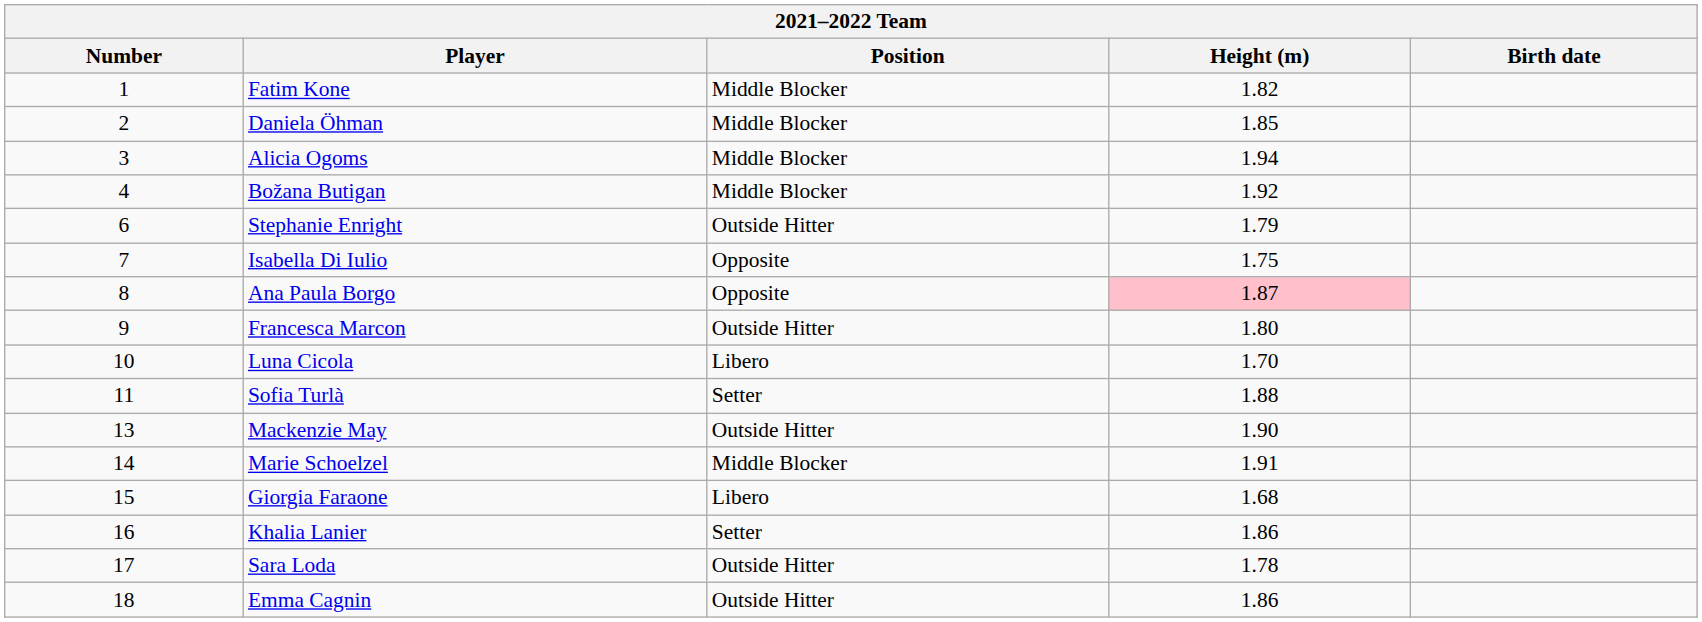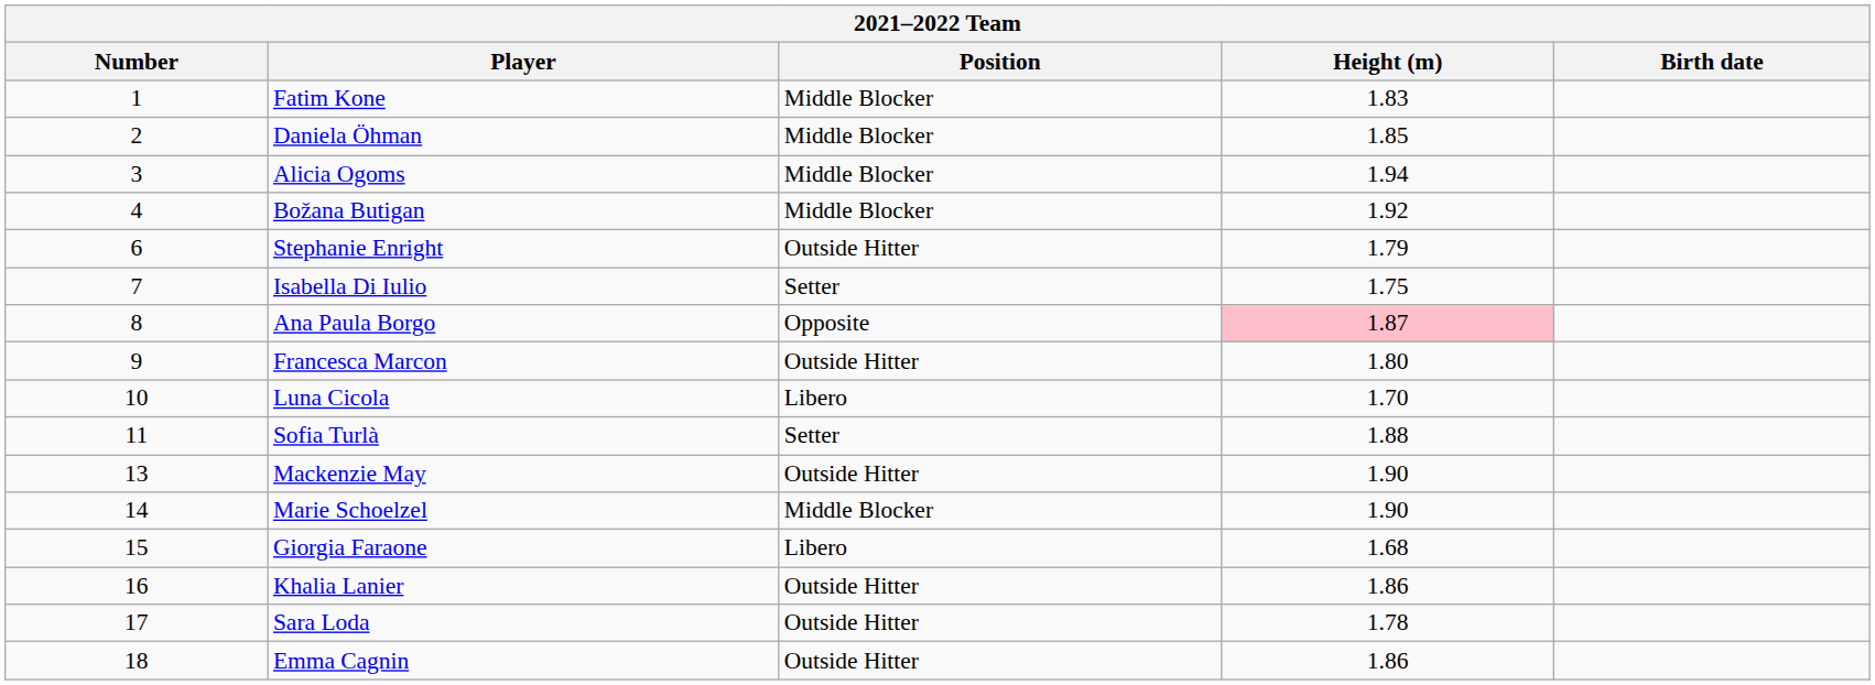 <table class="wikitable" style="width:100%;">
 <tr>
 <th colspan=5><strong>2021–2022 Team</strong></th>
 </tr>
 <tr>
 <th>Number</th>
 <th>Player</th>
 <th>Position</th>
 <th>Height (m)</th>
 <th>Birth date</th>
 </tr>
 <tr>
 <td align=center>1</td>
 <td> <a href='#'>Fatim Kone</a></td>
 <td>Middle Blocker</td>
-<td align=center>1.82</td>
+<td align=center>1.83</td>
 <td></td>
 </tr>
 <tr>
 <td align=center>2</td>
 <td> <a href='#'>Daniela Öhman</a></td>
 <td>Middle Blocker</td>
 <td align=center>1.85</td>
 <td></td>
 </tr>
 <tr>
 <td align=center>3</td>
 <td> <a href='#'>Alicia Ogoms</a></td>
 <td>Middle Blocker</td>
 <td align=center>1.94</td>
 <td></td>
 </tr>
 <tr>
 <td align=center>4</td>
 <td> <a href='#'>Božana Butigan</a></td>
 <td>Middle Blocker</td>
 <td align=center>1.92</td>
 <td></td>
 </tr>
 <tr>
 <td align=center>6</td>
 <td> <a href='#'>Stephanie Enright</a></td>
 <td>Outside Hitter</td>
 <td align=center>1.79</td>
 <td></td>
 </tr>
 <tr>
 <td align=center>7</td>
 <td> <a href='#'>Isabella Di Iulio</a></td>
-<td>Opposite</td>
+<td>Setter</td>
 <td align=center>1.75</td>
 <td></td>
 </tr>
 <tr>
 <td align=center>8</td>
 <td> <a href='#'>Ana Paula Borgo</a></td>
 <td>Opposite</td>
 <td align=center style="background: pink;">1.87</td>
 <td></td>
 </tr>
 <tr>
 <td align=center>9</td>
 <td> <a href='#'>Francesca Marcon</a></td>
 <td>Outside Hitter</td>
 <td align=center>1.80</td>
 <td></td>
 </tr>
 <tr>
 <td align=center>10</td>
 <td> <a href='#'>Luna Cicola</a></td>
 <td>Libero</td>
 <td align=center>1.70</td>
 <td></td>
 </tr>
 <tr>
 <td align=center>11</td>
 <td> <a href='#'>Sofia Turlà</a></td>
 <td>Setter</td>
 <td align=center>1.88</td>
 <td></td>
 </tr>
 <tr>
 <td align=center>13</td>
 <td> <a href='#'>Mackenzie May</a></td>
 <td>Outside Hitter</td>
 <td align=center>1.90</td>
 <td></td>
 </tr>
 <tr>
 <td align=center>14</td>
 <td> <a href='#'>Marie Schoelzel</a></td>
 <td>Middle Blocker</td>
-<td align=center>1.91</td>
+<td align=center>1.90</td>
 <td></td>
 </tr>
 <tr>
 <td align=center>15</td>
 <td> <a href='#'>Giorgia Faraone</a></td>
 <td>Libero</td>
 <td align=center>1.68</td>
 <td></td>
 </tr>
 <tr>
 <td align=center>16</td>
 <td> <a href='#'>Khalia Lanier</a></td>
-<td>Setter</td>
+<td>Outside Hitter</td>
 <td align=center>1.86</td>
 <td></td>
 </tr>
 <tr>
 <td align=center>17</td>
 <td> <a href='#'>Sara Loda</a></td>
 <td>Outside Hitter</td>
 <td align=center>1.78</td>
 <td></td>
 </tr>
 <tr>
 <td align=center>18</td>
 <td> <a href='#'>Emma Cagnin</a></td>
 <td>Outside Hitter</td>
 <td align=center>1.86</td>
 <td></td>
 </tr>
 </table>
